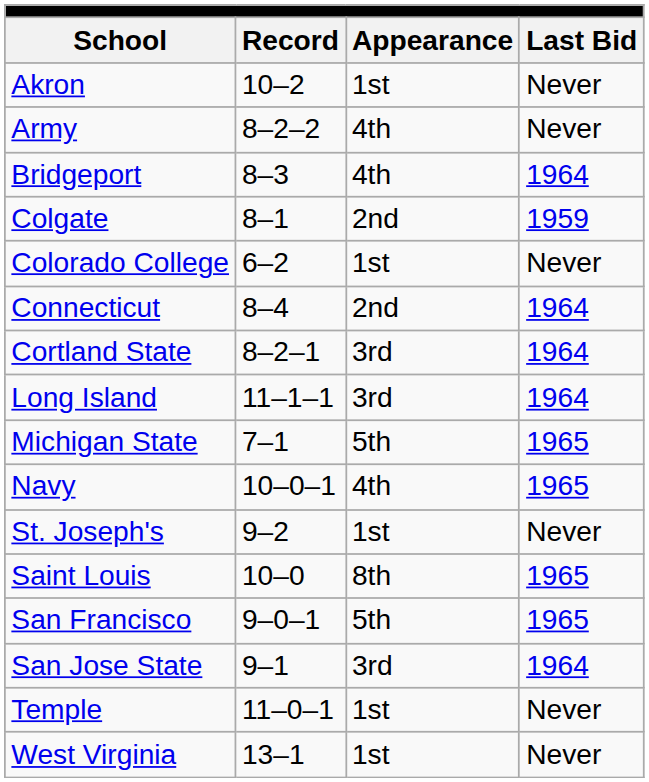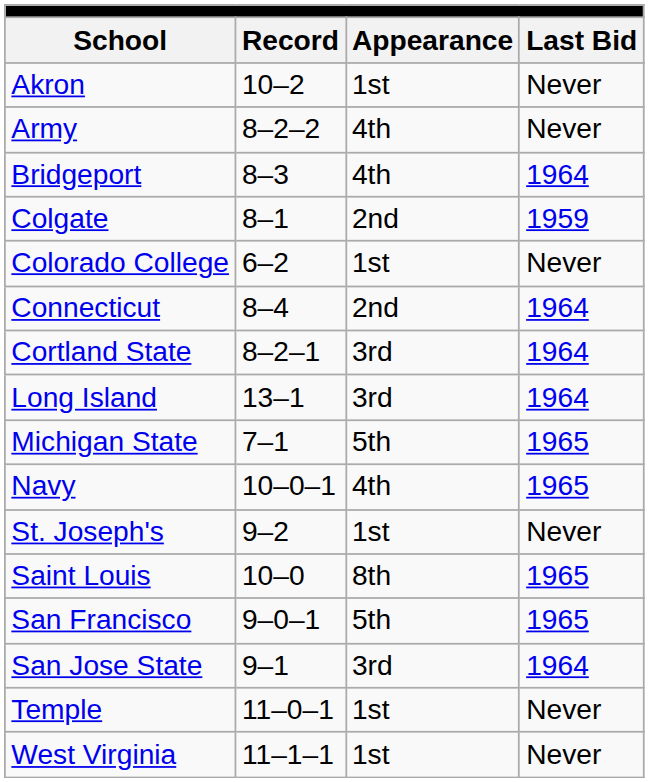 <table class="wikitable">
 <tr>
 <th colspan="5" style="background:#000000"></th>
 </tr>
 <tr>
 <th>School</th>
 <th>Record</th>
 <th>Appearance</th>
 <th>Last Bid</th>
 </tr>
 <tr>
 <td><a href='#'>Akron</a></td>
 <td>10–2</td>
 <td>1st</td>
 <td>Never</td>
 </tr>
 <tr>
 <td><a href='#'>Army</a></td>
 <td>8–2–2</td>
 <td>4th</td>
 <td>Never</td>
 </tr>
 <tr>
 <td><a href='#'>Bridgeport</a></td>
 <td>8–3</td>
 <td>4th</td>
 <td><a href='#'>1964</a></td>
 </tr>
 <tr>
 <td><a href='#'>Colgate</a></td>
 <td>8–1</td>
 <td>2nd</td>
 <td><a href='#'>1959</a></td>
 </tr>
 <tr>
 <td><a href='#'>Colorado College</a></td>
 <td>6–2</td>
 <td>1st</td>
 <td>Never</td>
 </tr>
 <tr>
 <td><a href='#'>Connecticut</a></td>
 <td>8–4</td>
 <td>2nd</td>
 <td><a href='#'>1964</a></td>
 </tr>
 <tr>
 <td><a href='#'>Cortland State</a></td>
 <td>8–2–1</td>
 <td>3rd</td>
 <td><a href='#'>1964</a></td>
 </tr>
 <tr>
 <td><a href='#'>Long Island</a></td>
-<td>11–1–1</td>
+<td>13–1</td>
 <td>3rd</td>
 <td><a href='#'>1964</a></td>
 </tr>
 <tr>
 <td><a href='#'>Michigan State</a></td>
 <td>7–1</td>
 <td>5th</td>
 <td><a href='#'>1965</a></td>
 </tr>
 <tr>
 <td><a href='#'>Navy</a></td>
 <td>10–0–1</td>
 <td>4th</td>
 <td><a href='#'>1965</a></td>
 </tr>
 <tr>
 <td><a href='#'>St. Joseph's</a></td>
 <td>9–2</td>
 <td>1st</td>
 <td>Never</td>
 </tr>
 <tr>
 <td><a href='#'>Saint Louis</a></td>
 <td>10–0</td>
 <td>8th</td>
 <td><a href='#'>1965</a></td>
 </tr>
 <tr>
 <td><a href='#'>San Francisco</a></td>
 <td>9–0–1</td>
 <td>5th</td>
 <td><a href='#'>1965</a></td>
 </tr>
 <tr>
 <td><a href='#'>San Jose State</a></td>
 <td>9–1</td>
 <td>3rd</td>
 <td><a href='#'>1964</a></td>
 </tr>
 <tr>
 <td><a href='#'>Temple</a></td>
 <td>11–0–1</td>
 <td>1st</td>
 <td>Never</td>
 </tr>
 <tr>
 <td><a href='#'>West Virginia</a></td>
-<td>13–1</td>
+<td>11–1–1</td>
 <td>1st</td>
 <td>Never</td>
 </tr>
 </table>
